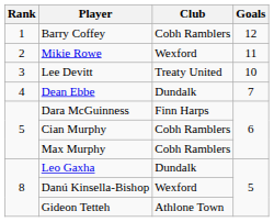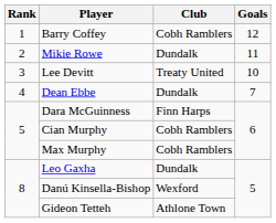 <table class="wikitable" style="text-align:center">
 <tr>
 <th>Rank</th>
 <th>Player</th>
 <th>Club</th>
 <th>Goals</th>
 </tr>
 <tr>
 <td>1</td>
 <td align="left"> Barry Coffey</td>
 <td align="left">Cobh Ramblers</td>
 <td>12</td>
 </tr>
 <tr>
 <td>2</td>
 <td align="left"> <a href='#'>Mikie Rowe</a></td>
-<td align="left">Wexford</td>
+<td align="left">Dundalk</td>
 <td>11</td>
 </tr>
 <tr>
 <td>3</td>
 <td align="left"> Lee Devitt</td>
 <td align="left">Treaty United</td>
 <td>10</td>
 </tr>
 <tr>
 <td>4</td>
 <td align="left"> <a href='#'>Dean Ebbe</a></td>
 <td align="left">Dundalk</td>
 <td>7</td>
 </tr>
 <tr>
 <td rowspan="3">5</td>
 <td align="left"> Dara McGuinness</td>
 <td align="left">Finn Harps</td>
 <td rowspan="3">6</td>
 </tr>
 <tr>
 <td align="left"> Cian Murphy</td>
 <td align="left">Cobh Ramblers</td>
 </tr>
 <tr>
 <td align="left"> Max Murphy</td>
 <td align="left">Cobh Ramblers</td>
 </tr>
 <tr>
 <td rowspan="3">8</td>
 <td align="left"> <a href='#'>Leo Gaxha</a></td>
 <td align="left">Dundalk</td>
 <td rowspan="3">5</td>
 </tr>
 <tr>
 <td align="left"> Danú Kinsella-Bishop</td>
 <td align="left">Wexford</td>
 </tr>
 <tr>
 <td align="left"> Gideon Tetteh</td>
 <td align="left">Athlone Town</td>
 </tr>
 </table>
